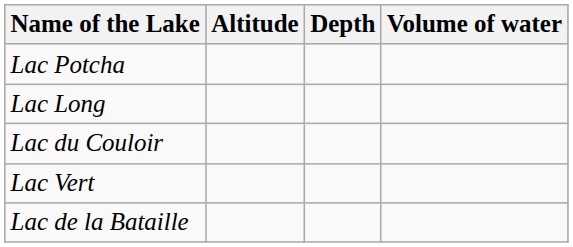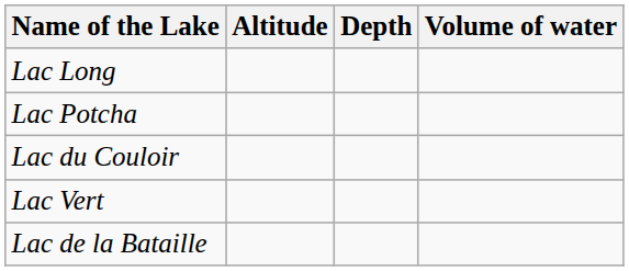 <table class="wikitable">
 <tr>
 <th>Name of the Lake</th>
 <th>Altitude</th>
 <th>Depth</th>
 <th>Volume of water</th>
 </tr>
 <tr>
-<td><em>Lac Potcha</em></td>
+<td><em>Lac Long</em></td>
 <td></td>
 <td></td>
 <td></td>
 </tr>
 <tr>
-<td><em>Lac Long</em></td>
+<td><em>Lac Potcha</em></td>
 <td></td>
 <td></td>
 <td></td>
 </tr>
 <tr>
 <td><em>Lac du Couloir</em></td>
 <td></td>
 <td></td>
 <td></td>
 </tr>
 <tr>
 <td><em>Lac Vert</em></td>
 <td></td>
 <td></td>
 <td></td>
 </tr>
 <tr>
 <td><em>Lac de la Bataille</em></td>
 <td></td>
 <td></td>
 <td></td>
 </tr>
 </table>
